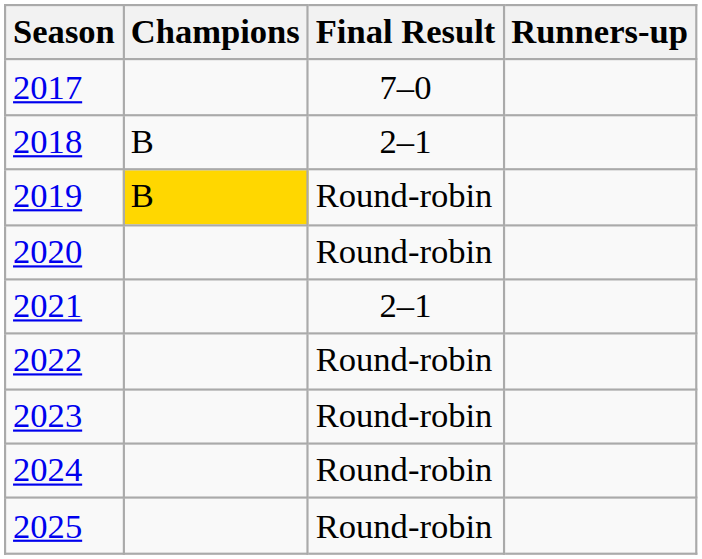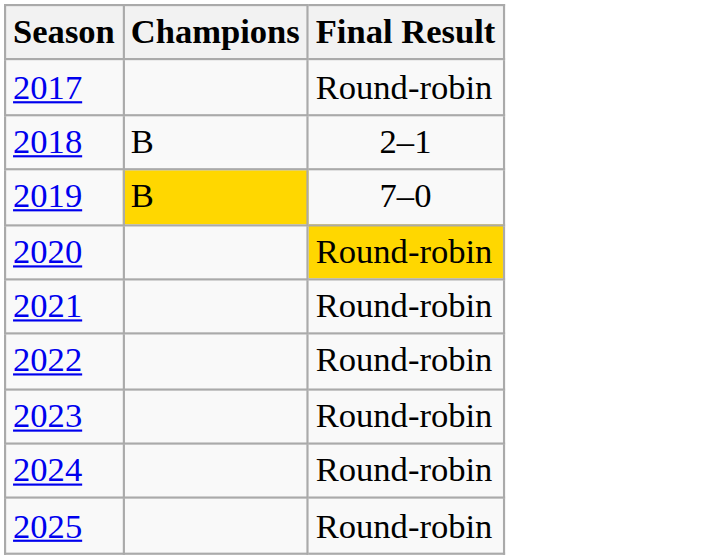 <table class="sortable wikitable">
 <tr>
 <th>Season</th>
 <th>Champions</th>
 <th>Final Result</th>
-<th>Runners-up</th>
 </tr>
 <tr>
 <td><a href='#'>2017</a></td>
 <td></td>
-<td align="center">7–0</td>
-<td></td>
+<td>Round-robin</td>
 </tr>
 <tr>
 <td><a href='#'>2018</a></td>
 <td> B</td>
 <td align="center">2–1</td>
-<td></td>
 </tr>
 <tr>
 <td><a href='#'>2019</a></td>
 <td style="background: gold;"> B</td>
-<td>Round-robin</td>
-<td></td>
+<td align="center">7–0</td>
 </tr>
 <tr>
 <td><a href='#'>2020</a></td>
 <td></td>
-<td>Round-robin</td>
-<td></td>
+<td style="background: gold;">Round-robin</td>
 </tr>
 <tr>
 <td><a href='#'>2021</a></td>
 <td></td>
-<td align="center">2–1</td>
-<td></td>
+<td>Round-robin</td>
 </tr>
 <tr>
 <td><a href='#'>2022</a></td>
 <td></td>
 <td>Round-robin</td>
-<td></td>
 </tr>
 <tr>
 <td><a href='#'>2023</a></td>
 <td><br></td>
 <td>Round-robin</td>
-<td><br></td>
 </tr>
 <tr>
 <td><a href='#'>2024</a></td>
 <td></td>
 <td>Round-robin</td>
-<td></td>
 </tr>
 <tr>
 <td><a href='#'>2025</a></td>
 <td></td>
 <td>Round-robin</td>
-<td></td>
 </tr>
 </table>
